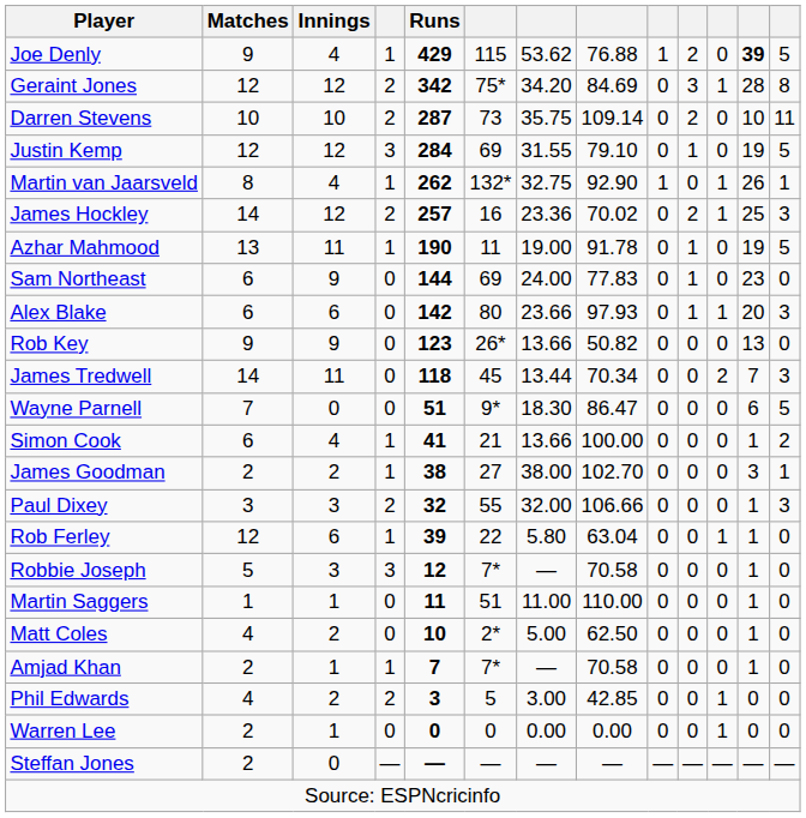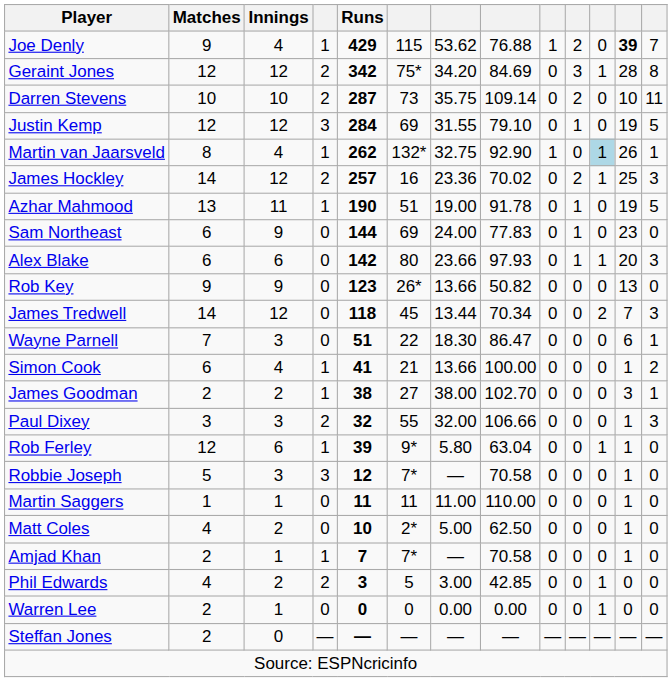 <table class="wikitable" style="text-align:center">
 <tr>
 <th>Player</th>
 <th>Matches</th>
 <th>Innings</th>
 <th></th>
 <th>Runs</th>
 <th></th>
 <th></th>
 <th></th>
 <th></th>
 <th></th>
 <th></th>
 <th></th>
 <th></th>
 </tr>
 <tr>
 <td align="left"><a href='#'>Joe Denly</a></td>
 <td>9</td>
 <td>4</td>
 <td>1</td>
 <td><strong>429</strong></td>
 <td>115</td>
 <td>53.62</td>
 <td>76.88</td>
 <td>1</td>
 <td>2</td>
 <td>0</td>
 <td><strong>39</strong></td>
-<td>5</td>
+<td>7</td>
 </tr>
 <tr>
 <td align="left"><a href='#'>Geraint Jones</a></td>
 <td>12</td>
 <td>12</td>
 <td>2</td>
 <td><strong>342</strong></td>
 <td>75*</td>
 <td>34.20</td>
 <td>84.69</td>
 <td>0</td>
 <td>3</td>
 <td>1</td>
 <td>28</td>
 <td>8</td>
 </tr>
 <tr>
 <td align="left"><a href='#'>Darren Stevens</a></td>
 <td>10</td>
 <td>10</td>
 <td>2</td>
 <td><strong>287</strong></td>
 <td>73</td>
 <td>35.75</td>
 <td>109.14</td>
 <td>0</td>
 <td>2</td>
 <td>0</td>
 <td>10</td>
 <td>11</td>
 </tr>
 <tr>
 <td align="left"><a href='#'>Justin Kemp</a></td>
 <td>12</td>
 <td>12</td>
 <td>3</td>
 <td><strong>284</strong></td>
 <td>69</td>
 <td>31.55</td>
 <td>79.10</td>
 <td>0</td>
 <td>1</td>
 <td>0</td>
 <td>19</td>
 <td>5</td>
 </tr>
 <tr>
 <td align="left"><a href='#'>Martin van Jaarsveld</a></td>
 <td>8</td>
 <td>4</td>
 <td>1</td>
 <td><strong>262</strong></td>
 <td>132*</td>
 <td>32.75</td>
 <td>92.90</td>
 <td>1</td>
 <td>0</td>
-<td>1</td>
+<td style="background: lightblue;">1</td>
 <td>26</td>
 <td>1</td>
 </tr>
 <tr>
 <td align="left"><a href='#'>James Hockley</a></td>
 <td>14</td>
 <td>12</td>
 <td>2</td>
 <td><strong>257</strong></td>
 <td>16</td>
 <td>23.36</td>
 <td>70.02</td>
 <td>0</td>
 <td>2</td>
 <td>1</td>
 <td>25</td>
 <td>3</td>
 </tr>
 <tr>
 <td align="left"><a href='#'>Azhar Mahmood</a></td>
 <td>13</td>
 <td>11</td>
 <td>1</td>
 <td><strong>190</strong></td>
-<td>11</td>
+<td>51</td>
 <td>19.00</td>
 <td>91.78</td>
 <td>0</td>
 <td>1</td>
 <td>0</td>
 <td>19</td>
 <td>5</td>
 </tr>
 <tr>
 <td align="left"><a href='#'>Sam Northeast</a></td>
 <td>6</td>
 <td>9</td>
 <td>0</td>
 <td><strong>144</strong></td>
 <td>69</td>
 <td>24.00</td>
 <td>77.83</td>
 <td>0</td>
 <td>1</td>
 <td>0</td>
 <td>23</td>
 <td>0</td>
 </tr>
 <tr>
 <td align="left"><a href='#'>Alex Blake</a></td>
 <td>6</td>
 <td>6</td>
 <td>0</td>
 <td><strong>142</strong></td>
 <td>80</td>
 <td>23.66</td>
 <td>97.93</td>
 <td>0</td>
 <td>1</td>
 <td>1</td>
 <td>20</td>
 <td>3</td>
 </tr>
 <tr>
 <td align="left"><a href='#'>Rob Key</a></td>
 <td>9</td>
 <td>9</td>
 <td>0</td>
 <td><strong>123</strong></td>
 <td>26*</td>
 <td>13.66</td>
 <td>50.82</td>
 <td>0</td>
 <td>0</td>
 <td>0</td>
 <td>13</td>
 <td>0</td>
 </tr>
 <tr>
 <td align="left"><a href='#'>James Tredwell</a></td>
 <td>14</td>
-<td>11</td>
+<td>12</td>
 <td>0</td>
 <td><strong>118</strong></td>
 <td>45</td>
 <td>13.44</td>
 <td>70.34</td>
 <td>0</td>
 <td>0</td>
 <td>2</td>
 <td>7</td>
 <td>3</td>
 </tr>
 <tr>
 <td align="left"><a href='#'>Wayne Parnell</a></td>
 <td>7</td>
-<td>0</td>
+<td>3</td>
 <td>0</td>
 <td><strong>51</strong></td>
-<td>9*</td>
+<td>22</td>
 <td>18.30</td>
 <td>86.47</td>
 <td>0</td>
 <td>0</td>
 <td>0</td>
 <td>6</td>
-<td>5</td>
+<td>1</td>
 </tr>
 <tr>
 <td align="left"><a href='#'>Simon Cook</a></td>
 <td>6</td>
 <td>4</td>
 <td>1</td>
 <td><strong>41</strong></td>
 <td>21</td>
 <td>13.66</td>
 <td>100.00</td>
 <td>0</td>
 <td>0</td>
 <td>0</td>
 <td>1</td>
 <td>2</td>
 </tr>
 <tr>
 <td align="left"><a href='#'>James Goodman</a></td>
 <td>2</td>
 <td>2</td>
 <td>1</td>
 <td><strong>38</strong></td>
 <td>27</td>
 <td>38.00</td>
 <td>102.70</td>
 <td>0</td>
 <td>0</td>
 <td>0</td>
 <td>3</td>
 <td>1</td>
 </tr>
 <tr>
 <td align="left"><a href='#'>Paul Dixey</a></td>
 <td>3</td>
 <td>3</td>
 <td>2</td>
 <td><strong>32</strong></td>
 <td>55</td>
 <td>32.00</td>
 <td>106.66</td>
 <td>0</td>
 <td>0</td>
 <td>0</td>
 <td>1</td>
 <td>3</td>
 </tr>
 <tr>
 <td align="left"><a href='#'>Rob Ferley</a></td>
 <td>12</td>
 <td>6</td>
 <td>1</td>
 <td><strong>39</strong></td>
-<td>22</td>
+<td>9*</td>
 <td>5.80</td>
 <td>63.04</td>
 <td>0</td>
 <td>0</td>
 <td>1</td>
 <td>1</td>
 <td>0</td>
 </tr>
 <tr>
 <td align="left"><a href='#'>Robbie Joseph</a></td>
 <td>5</td>
 <td>3</td>
 <td>3</td>
 <td><strong>12</strong></td>
 <td>7*</td>
 <td>—</td>
 <td>70.58</td>
 <td>0</td>
 <td>0</td>
 <td>0</td>
 <td>1</td>
 <td>0</td>
 </tr>
 <tr>
 <td align="left"><a href='#'>Martin Saggers</a></td>
 <td>1</td>
 <td>1</td>
 <td>0</td>
 <td><strong>11</strong></td>
-<td>51</td>
+<td>11</td>
 <td>11.00</td>
 <td>110.00</td>
 <td>0</td>
 <td>0</td>
 <td>0</td>
 <td>1</td>
 <td>0</td>
 </tr>
 <tr>
 <td align="left"><a href='#'>Matt Coles</a></td>
 <td>4</td>
 <td>2</td>
 <td>0</td>
 <td><strong>10</strong></td>
 <td>2*</td>
 <td>5.00</td>
 <td>62.50</td>
 <td>0</td>
 <td>0</td>
 <td>0</td>
 <td>1</td>
 <td>0</td>
 </tr>
 <tr>
 <td align="left"><a href='#'>Amjad Khan</a></td>
 <td>2</td>
 <td>1</td>
 <td>1</td>
 <td><strong>7</strong></td>
 <td>7*</td>
 <td>—</td>
 <td>70.58</td>
 <td>0</td>
 <td>0</td>
 <td>0</td>
 <td>1</td>
 <td>0</td>
 </tr>
 <tr>
 <td align="left"><a href='#'>Phil Edwards</a></td>
 <td>4</td>
 <td>2</td>
 <td>2</td>
 <td><strong>3</strong></td>
 <td>5</td>
 <td>3.00</td>
 <td>42.85</td>
 <td>0</td>
 <td>0</td>
 <td>1</td>
 <td>0</td>
 <td>0</td>
 </tr>
 <tr>
 <td align="left"><a href='#'>Warren Lee</a></td>
 <td>2</td>
 <td>1</td>
 <td>0</td>
 <td><strong>0</strong></td>
 <td>0</td>
 <td>0.00</td>
 <td>0.00</td>
 <td>0</td>
 <td>0</td>
 <td>1</td>
 <td>0</td>
 <td>0</td>
 </tr>
 <tr>
 <td align="left"><a href='#'>Steffan Jones</a></td>
 <td>2</td>
 <td>0</td>
 <td>—</td>
 <td><strong>—</strong></td>
 <td>—</td>
 <td>—</td>
 <td>—</td>
 <td>—</td>
 <td>—</td>
 <td>—</td>
 <td>—</td>
 <td>—</td>
 </tr>
 <tr>
 <td colspan="13">Source: ESPNcricinfo</td>
 </tr>
 </table>
